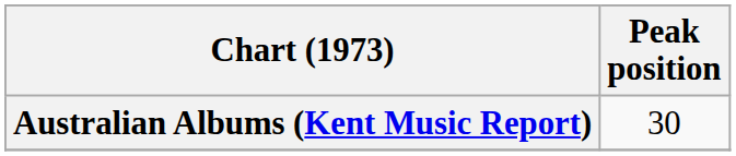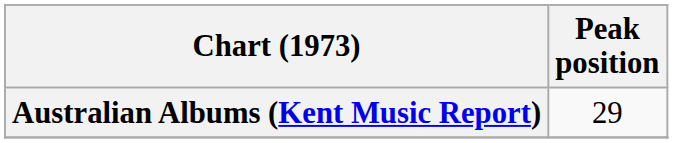 <table class="wikitable sortable plainrowheaders">
 <tr>
 <th>Chart (1973)</th>
 <th>Peak<br>position</th>
 </tr>
 <tr>
 <th scope="row">Australian Albums (<a href='#'>Kent Music Report</a>)</th>
-<td style="text-align:center;">30</td>
+<td style="text-align:center;">29</td>
 </tr>
 <tr>
 </tr>
 <tr>
 </tr>
 <tr>
 </tr>
 </table>
